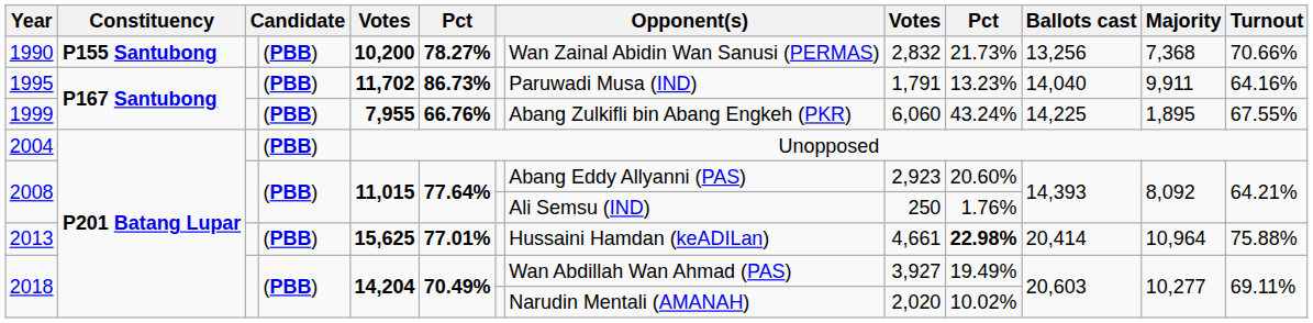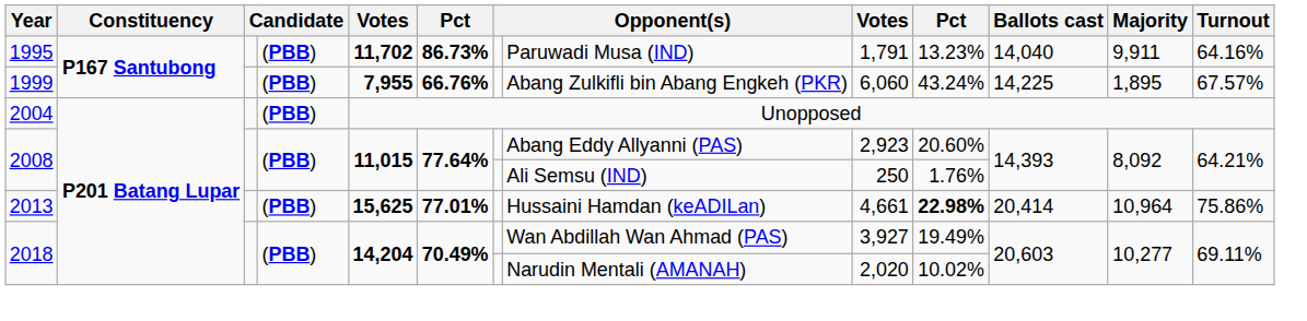 <table class="wikitable" style="margin:0.5em ; font-size:95%">
 <tr>
 <th>Year</th>
 <th>Constituency</th>
 <th colspan=2>Candidate</th>
 <th>Votes</th>
 <th>Pct</th>
 <th colspan=2>Opponent(s)</th>
 <th>Votes</th>
 <th>Pct</th>
 <th>Ballots cast</th>
 <th>Majority</th>
 <th>Turnout</th>
-</tr>
-<tr>
-<td><a href='#'>1990</a></td>
-<td><strong>P155 <a href='#'>Santubong</a></strong></td>
-<td></td>
-<td> (<a href='#'><strong>PBB</strong></a>)</td>
-<td align="right"><strong>10,200</strong></td>
-<td><strong>78.27%</strong></td>
-<td></td>
-<td>Wan Zainal Abidin Wan Sanusi (<a href='#'>PERMAS</a>)</td>
-<td align="right">2,832</td>
-<td>21.73%</td>
-<td>13,256</td>
-<td>7,368</td>
-<td>70.66%</td>
 </tr>
 <tr>
 <td><a href='#'>1995</a></td>
 <td rowspan=2><strong>P167 <a href='#'>Santubong</a></strong></td>
 <td></td>
 <td> (<a href='#'><strong>PBB</strong></a>)</td>
 <td align="right"><strong>11,702</strong></td>
 <td><strong>86.73%</strong></td>
 <td></td>
 <td>Paruwadi Musa (<a href='#'>IND</a>)</td>
 <td align="right">1,791</td>
 <td>13.23%</td>
 <td>14,040</td>
 <td>9,911</td>
 <td>64.16%</td>
 </tr>
 <tr>
 <td><a href='#'>1999</a></td>
 <td></td>
 <td> (<a href='#'><strong>PBB</strong></a>)</td>
 <td align="right"><strong>7,955</strong></td>
 <td><strong>66.76%</strong></td>
 <td></td>
 <td>Abang Zulkifli bin Abang Engkeh (<a href='#'>PKR</a>)</td>
 <td align="right">6,060</td>
 <td>43.24%</td>
 <td>14,225</td>
 <td>1,895</td>
-<td>67.55%</td>
+<td>67.57%</td>
 </tr>
 <tr>
 <td><a href='#'>2004</a></td>
 <td rowspan=6><strong>P201 <a href='#'>Batang Lupar</a></strong></td>
 <td></td>
 <td> (<a href='#'><strong>PBB</strong></a>)</td>
 <td colspan=9 align=center>Unopposed</td>
 </tr>
 <tr>
 <td rowspan=2><a href='#'>2008</a></td>
 <td rowspan=2 ></td>
 <td rowspan=2> (<a href='#'><strong>PBB</strong></a>)</td>
 <td rowspan=2 align="right"><strong>11,015</strong></td>
 <td rowspan=2><strong>77.64%</strong></td>
 <td></td>
 <td>Abang Eddy Allyanni (<a href='#'>PAS</a>)</td>
 <td align="right">2,923</td>
 <td>20.60%</td>
 <td rowspan=2>14,393</td>
 <td rowspan=2>8,092</td>
 <td rowspan=2>64.21%</td>
 </tr>
 <tr>
 <td></td>
 <td>Ali Semsu (<a href='#'>IND</a>)</td>
 <td align=right>250</td>
 <td align=right>1.76%</td>
 </tr>
 <tr>
 <td><a href='#'>2013</a></td>
 <td></td>
 <td> (<a href='#'><strong>PBB</strong></a>)</td>
 <td align="right"><strong>15,625</strong></td>
 <td><strong>77.01%</strong></td>
 <td></td>
 <td>Hussaini Hamdan (<a href='#'>keADILan</a>)</td>
 <td align="right">4,661</td>
 <td><strong>22.98%</strong></td>
 <td>20,414</td>
 <td>10,964</td>
-<td>75.88%</td>
+<td>75.86%</td>
 </tr>
 <tr>
 <td rowspan="2"><a href='#'>2018</a></td>
 <td rowspan="2" ></td>
 <td rowspan="2"> (<a href='#'><strong>PBB</strong></a>)</td>
 <td rowspan="2" align="right"><strong>14,204</strong></td>
 <td rowspan="2"><strong>70.49%</strong></td>
 <td></td>
 <td>Wan Abdillah Wan Ahmad (<a href='#'>PAS</a>)</td>
 <td align="right">3,927</td>
 <td align="right">19.49%</td>
 <td rowspan=2>20,603</td>
 <td rowspan=2>10,277</td>
 <td rowspan=2>69.11%</td>
 </tr>
 <tr>
 <td></td>
 <td>Narudin Mentali (<a href='#'>AMANAH</a>)</td>
 <td align="right">2,020</td>
 <td align="right">10.02%</td>
 </tr>
 </table>
